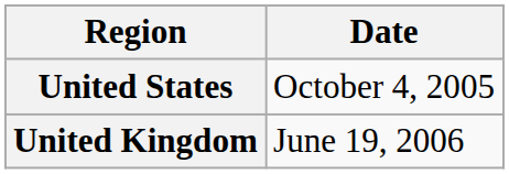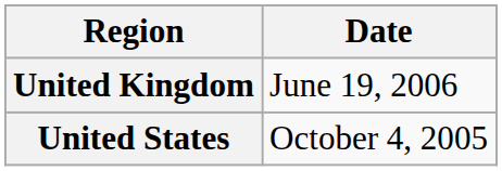 <table class="wikitable plainrowheaders">
 <tr>
 <th scope="col">Region</th>
 <th scope="col">Date</th>
 </tr>
 <tr>
+<th scope="row">United Kingdom</th>
+<td>June 19, 2006</td>
+</tr>
+<tr>
 <th scope="row">United States</th>
 <td>October 4, 2005</td>
 </tr>
-<tr>
-<th scope="row">United Kingdom</th>
-<td>June 19, 2006</td>
-</tr>
 </table>
